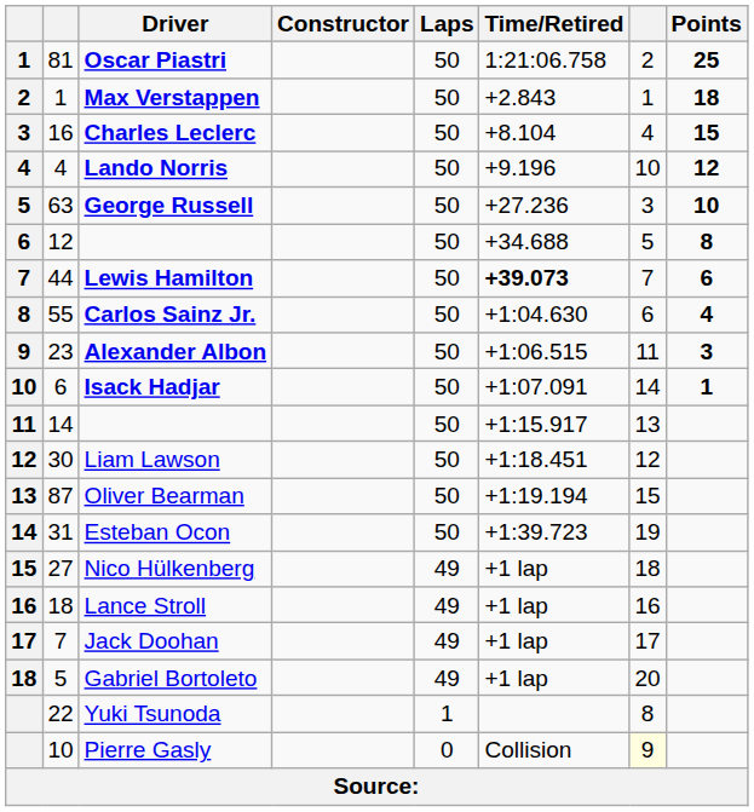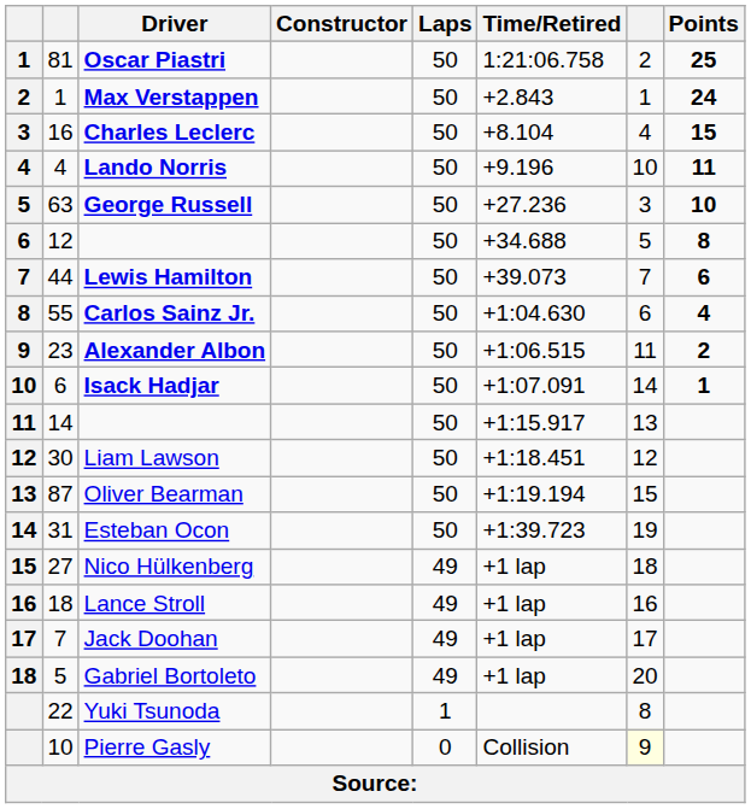 <table class="wikitable sortable" style="font-size: 85%;">
 <tr>
 <th scope="col"></th>
 <th scope="col"></th>
 <th scope="col">Driver</th>
 <th scope="col">Constructor</th>
 <th scope="col" class="unsortable">Laps</th>
 <th scope="col" class="unsortable">Time/Retired</th>
 <th scope="col"></th>
 <th scope="col">Points</th>
 </tr>
 <tr>
 <th scope="row">1</th>
 <td align="center">81</td>
 <td data-sort-value="Pia"> <strong><a href='#'>Oscar Piastri</a></strong></td>
 <td></td>
 <td align="center">50</td>
 <td>1:21:06.758</td>
 <td align="center">2</td>
 <td align="center"><strong>25</strong></td>
 </tr>
 <tr>
 <th scope="row">2</th>
 <td align="center">1</td>
 <td data-sort-value="ver"> <strong><a href='#'>Max Verstappen</a></strong></td>
 <td></td>
 <td align="center">50</td>
 <td>+2.843</td>
 <td align="center">1</td>
-<td align="center"><strong>18</strong></td>
+<td align="center"><strong>24</strong></td>
 </tr>
 <tr>
 <th scope="row">3</th>
 <td align="center">16</td>
 <td data-sort-value="lec"> <strong><a href='#'>Charles Leclerc</a></strong></td>
 <td></td>
 <td align="center">50</td>
 <td>+8.104</td>
 <td align="center">4</td>
 <td align="center"><strong>15</strong></td>
 </tr>
 <tr>
 <th scope="row">4</th>
 <td align="center">4</td>
 <td data-sort-value="nor"> <strong><a href='#'>Lando Norris</a></strong></td>
 <td></td>
 <td align="center">50</td>
 <td>+9.196</td>
 <td align="center">10</td>
-<td align="center"><strong>12</strong></td>
+<td align="center"><strong>11</strong></td>
 </tr>
 <tr>
 <th scope="row">5</th>
 <td align="center">63</td>
 <td data-sort-value="rus"> <strong><a href='#'>George Russell</a></strong></td>
 <td></td>
 <td align="center">50</td>
 <td>+27.236</td>
 <td align="center">3</td>
 <td align="center"><strong>10</strong></td>
 </tr>
 <tr>
 <th scope="row">6</th>
 <td align="center">12</td>
 <td data-sort-value="ant"></td>
 <td></td>
 <td align="center">50</td>
 <td>+34.688</td>
 <td align="center">5</td>
 <td align="center"><strong>8</strong></td>
 </tr>
 <tr>
 <th scope="row">7</th>
 <td align="center">44</td>
 <td data-sort-value="ham"> <strong><a href='#'>Lewis Hamilton</a></strong></td>
 <td></td>
 <td align="center">50</td>
-<td><strong>+39.073</strong></td>
+<td>+39.073</td>
 <td align="center">7</td>
 <td align="center"><strong>6</strong></td>
 </tr>
 <tr>
 <th scope="row">8</th>
 <td align="center">55</td>
 <td data-sort-value="sai"> <strong><a href='#'>Carlos Sainz Jr.</a></strong></td>
 <td></td>
 <td align="center">50</td>
 <td>+1:04.630</td>
 <td align="center">6</td>
 <td align="center"><strong>4</strong></td>
 </tr>
 <tr>
 <th scope="row">9</th>
 <td align="center">23</td>
 <td data-sort-value="alb"> <strong><a href='#'>Alexander Albon</a></strong></td>
 <td></td>
 <td align="center">50</td>
 <td>+1:06.515</td>
 <td align="center">11</td>
-<td align="center"><strong>3</strong></td>
+<td align="center"><strong>2</strong></td>
 </tr>
 <tr>
 <th scope="row">10</th>
 <td align="center">6</td>
 <td data-sort-value="had"> <strong><a href='#'>Isack Hadjar</a></strong></td>
 <td></td>
 <td align="center">50</td>
 <td>+1:07.091</td>
 <td align="center">14</td>
 <td align="center"><strong>1</strong></td>
 </tr>
 <tr>
 <th scope="row">11</th>
 <td align="center">14</td>
 <td data-sort-value="alo"></td>
 <td></td>
 <td align="center">50</td>
 <td>+1:15.917</td>
 <td align="center">13</td>
 <td align="center"></td>
 </tr>
 <tr>
 <th scope="row">12</th>
 <td align="center">30</td>
 <td data-sort-value="law"> <a href='#'>Liam Lawson</a></td>
 <td></td>
 <td align="center">50</td>
 <td>+1:18.451</td>
 <td align="center">12</td>
 <td align="center"></td>
 </tr>
 <tr>
 <th scope="row">13</th>
 <td align="center">87</td>
 <td data-sort-value="bea"> <a href='#'>Oliver Bearman</a></td>
 <td></td>
 <td align="center">50</td>
 <td>+1:19.194</td>
 <td align="center">15</td>
 <td align="center"></td>
 </tr>
 <tr>
 <th scope="row">14</th>
 <td align="center">31</td>
 <td data-sort-value="oco"> <a href='#'>Esteban Ocon</a></td>
 <td></td>
 <td align="center">50</td>
 <td>+1:39.723</td>
 <td align="center">19</td>
 <td align="center"></td>
 </tr>
 <tr>
 <th scope="row">15</th>
 <td align="center">27</td>
 <td data-sort-value="hul"> <a href='#'>Nico Hülkenberg</a></td>
 <td></td>
 <td align="center">49</td>
 <td>+1 lap</td>
 <td align="center">18</td>
 <td align="center"></td>
 </tr>
 <tr>
 <th scope="row">16</th>
 <td align="center">18</td>
 <td data-sort-value="str"> <a href='#'>Lance Stroll</a></td>
 <td></td>
 <td align="center">49</td>
 <td>+1 lap</td>
 <td align="center">16</td>
 <td align="center"></td>
 </tr>
 <tr>
 <th scope="row">17</th>
 <td align="center">7</td>
 <td data-sort-value="doo"> <a href='#'>Jack Doohan</a></td>
 <td></td>
 <td align="center">49</td>
 <td>+1 lap</td>
 <td align="center">17</td>
 <td align="center"></td>
 </tr>
 <tr>
 <th scope="row">18</th>
 <td align="center">5</td>
 <td data-sort-value="bor"> <a href='#'>Gabriel Bortoleto</a></td>
 <td></td>
 <td align="center">49</td>
 <td>+1 lap</td>
 <td align="center">20</td>
 <td align="center"></td>
 </tr>
 <tr>
 <th scope="row" data-sort-value="19"></th>
 <td align="center">22</td>
 <td data-sort-value="tsu"> <a href='#'>Yuki Tsunoda</a></td>
 <td></td>
 <td align="center">1</td>
 <td></td>
 <td align="center">8</td>
 <td></td>
 </tr>
 <tr>
 <th scope="row" data-sort-value="20"></th>
 <td align="center">10</td>
 <td data-sort-value="gas"> <a href='#'>Pierre Gasly</a></td>
 <td></td>
 <td align="center">0</td>
 <td>Collision</td>
 <td align="center" style="background: lightyellow;">9</td>
 <td align="center"></td>
 </tr>
 <tr class="sortbottom">
 <th colspan="8">Source:</th>
 </tr>
 </table>
